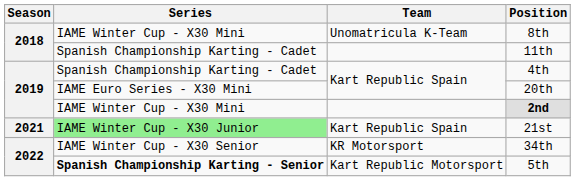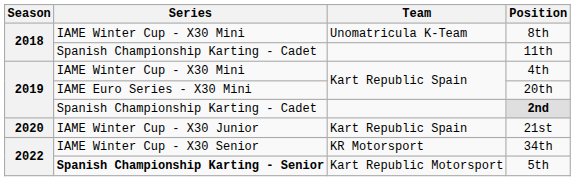 <table class="wikitable" style="font-size: 85%; text-align:center">
 <tr>
 <th>Season</th>
 <th>Series</th>
 <th>Team</th>
 <th>Position</th>
 </tr>
 <tr>
 <th rowspan="2">2018</th>
 <td align="left">IAME Winter Cup - X30 Mini</td>
 <td align="left">Unomatricula K-Team</td>
 <td>8th</td>
 </tr>
 <tr>
 <td align="left">Spanish Championship Karting - Cadet</td>
 <td align="left"></td>
 <td>11th</td>
 </tr>
 <tr>
 <th rowspan="3">2019</th>
-<td align="left">Spanish Championship Karting - Cadet</td>
+<td align="left">IAME Winter Cup - X30 Mini</td>
 <td rowspan="2" align="left">Kart Republic Spain</td>
 <td>4th</td>
 </tr>
 <tr>
 <td align="left">IAME Euro Series - X30 Mini</td>
 <td>20th</td>
 </tr>
 <tr>
-<td align="left">IAME Winter Cup - X30 Mini</td>
+<td align="left">Spanish Championship Karting - Cadet</td>
 <td align="left"></td>
 <th style="background:#DFDFDF"><strong>2nd</strong></th>
 </tr>
 <tr>
-<th>2021</th>
-<td align="left" style="background: lightgreen;">IAME Winter Cup - X30 Junior</td>
+<th>2020</th>
+<td align="left">IAME Winter Cup - X30 Junior</td>
 <td align="left">Kart Republic Spain</td>
 <td>21st</td>
 </tr>
 <tr>
 <th rowspan="2">2022</th>
 <td align="left">IAME Winter Cup - X30 Senior</td>
 <td align="left">KR Motorsport</td>
 <td>34th</td>
 </tr>
 <tr>
 <td align="left"><strong>Spanish Championship Karting - Senior</strong></td>
 <td align="left">Kart Republic Motorsport</td>
 <td>5th</td>
 </tr>
 </table>
